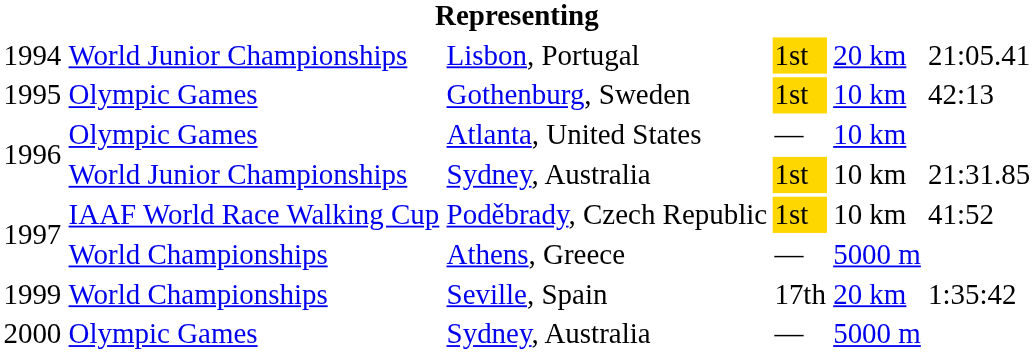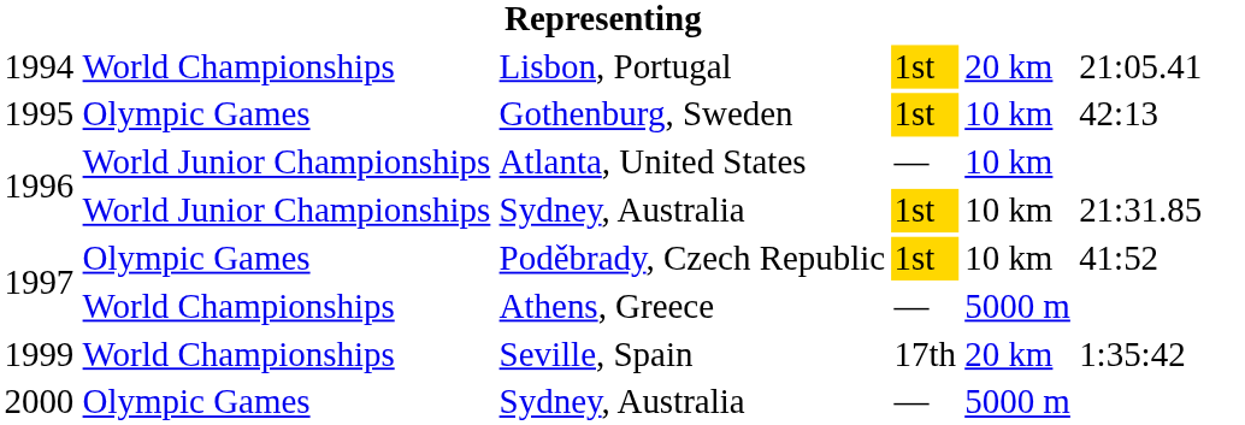 <table>
 <tr>
 <th colspan="6">Representing </th>
 </tr>
 <tr>
 <td>1994</td>
-<td><a href='#'>World Junior Championships</a></td>
+<td><a href='#'>World Championships</a></td>
 <td><a href='#'>Lisbon</a>, Portugal</td>
 <td bgcolor="gold">1st</td>
 <td><a href='#'>20 km</a></td>
 <td>21:05.41</td>
 </tr>
 <tr>
 <td>1995</td>
 <td><a href='#'>Olympic Games</a></td>
 <td><a href='#'>Gothenburg</a>, Sweden</td>
 <td bgcolor="gold">1st</td>
 <td><a href='#'>10 km</a></td>
 <td>42:13</td>
 </tr>
 <tr>
 <td rowspan=2>1996</td>
-<td><a href='#'>Olympic Games</a></td>
+<td><a href='#'>World Junior Championships</a></td>
 <td><a href='#'>Atlanta</a>, United States</td>
 <td>—</td>
 <td><a href='#'>10 km</a></td>
 <td></td>
 </tr>
 <tr>
 <td><a href='#'>World Junior Championships</a></td>
 <td><a href='#'>Sydney</a>, Australia</td>
 <td bgcolor=gold>1st</td>
 <td>10 km</td>
 <td>21:31.85</td>
 </tr>
 <tr>
 <td rowspan=2>1997</td>
-<td><a href='#'>IAAF World Race Walking Cup</a></td>
+<td><a href='#'>Olympic Games</a></td>
 <td><a href='#'>Poděbrady</a>, Czech Republic</td>
 <td bgcolor="gold">1st</td>
 <td>10 km</td>
 <td>41:52</td>
 </tr>
 <tr>
 <td><a href='#'>World Championships</a></td>
 <td><a href='#'>Athens</a>, Greece</td>
 <td>—</td>
 <td><a href='#'>5000 m</a></td>
 <td></td>
 </tr>
 <tr>
 <td>1999</td>
 <td><a href='#'>World Championships</a></td>
 <td><a href='#'>Seville</a>, Spain</td>
 <td>17th</td>
 <td><a href='#'>20 km</a></td>
 <td>1:35:42</td>
 </tr>
 <tr>
 <td>2000</td>
 <td><a href='#'>Olympic Games</a></td>
 <td><a href='#'>Sydney</a>, Australia</td>
 <td>—</td>
 <td><a href='#'>5000 m</a></td>
 <td></td>
 </tr>
 </table>
